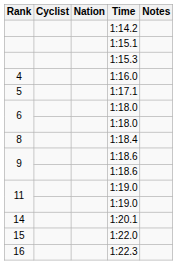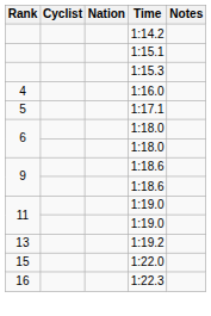 <table class="wikitable sortable" style="text-align:center;">
 <tr>
 <th>Rank</th>
 <th>Cyclist</th>
 <th>Nation</th>
 <th>Time</th>
 <th>Notes</th>
 </tr>
 <tr>
 <td></td>
 <td align=left></td>
 <td align=left></td>
 <td>1:14.2</td>
 <td></td>
 </tr>
 <tr>
 <td></td>
 <td align=left></td>
 <td align=left></td>
 <td>1:15.1</td>
 <td></td>
 </tr>
 <tr>
 <td></td>
 <td align=left></td>
 <td align=left></td>
 <td>1:15.3</td>
 <td></td>
 </tr>
 <tr>
 <td>4</td>
 <td align=left></td>
 <td align=left></td>
 <td>1:16.0</td>
 <td></td>
 </tr>
 <tr>
 <td>5</td>
 <td align=left></td>
 <td align=left></td>
 <td>1:17.1</td>
 <td></td>
 </tr>
 <tr>
 <td rowspan=2>6</td>
 <td align=left></td>
 <td align=left></td>
 <td>1:18.0</td>
 <td></td>
 </tr>
 <tr>
 <td align=left></td>
 <td align=left></td>
 <td>1:18.0</td>
 <td></td>
 </tr>
 <tr>
-<td>8</td>
-<td align=left></td>
-<td align=left></td>
-<td>1:18.4</td>
-<td></td>
-</tr>
-<tr>
 <td rowspan=2>9</td>
 <td align=left></td>
 <td align=left></td>
 <td>1:18.6</td>
 <td></td>
 </tr>
 <tr>
 <td align=left></td>
 <td align=left></td>
 <td>1:18.6</td>
 <td></td>
 </tr>
 <tr>
 <td rowspan=2>11</td>
 <td align=left></td>
 <td align=left></td>
 <td>1:19.0</td>
 <td></td>
 </tr>
 <tr>
 <td align=left></td>
 <td align=left></td>
 <td>1:19.0</td>
 <td></td>
 </tr>
 <tr>
-<td>14</td>
+<td>13</td>
 <td align=left></td>
 <td align=left></td>
-<td>1:20.1</td>
+<td>1:19.2</td>
 <td></td>
 </tr>
 <tr>
 <td>15</td>
 <td align=left></td>
 <td align=left></td>
 <td>1:22.0</td>
 <td></td>
 </tr>
 <tr>
 <td>16</td>
 <td align=left></td>
 <td align=left></td>
 <td>1:22.3</td>
 <td></td>
 </tr>
 </table>
